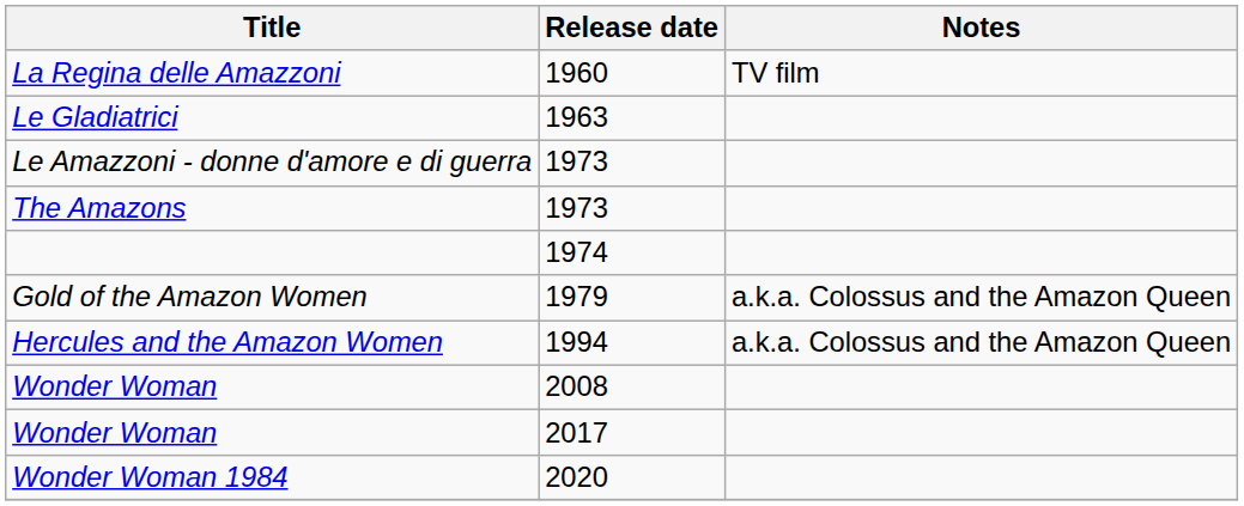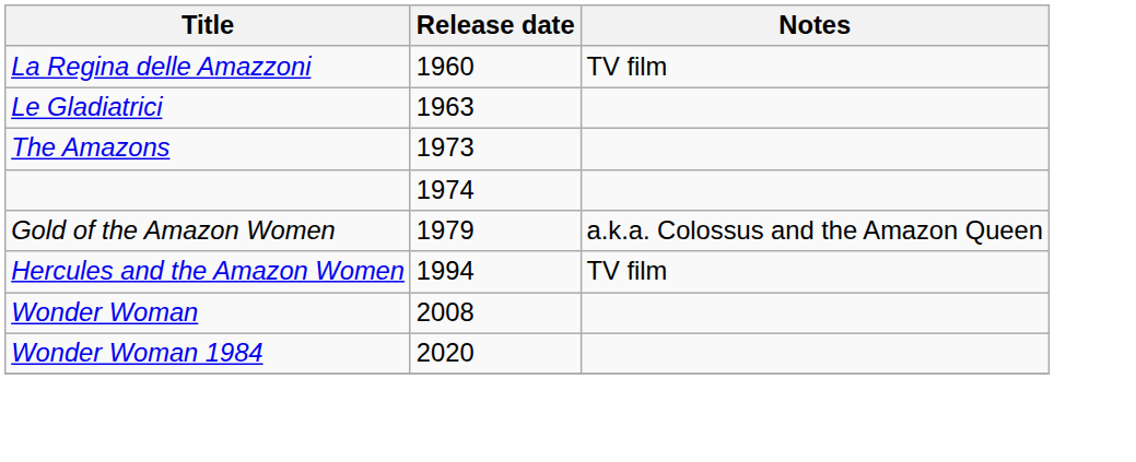 <table class="wikitable sortable">
 <tr>
 <th scope="col">Title</th>
 <th scope="col">Release date</th>
 <th scope="col" class="unsortable">Notes</th>
 </tr>
 <tr>
 <td><em><a href='#'>La Regina delle Amazzoni</a></em></td>
 <td>1960</td>
 <td>TV film</td>
 </tr>
 <tr>
 <td><em><a href='#'>Le Gladiatrici</a></em></td>
 <td>1963</td>
-<td></td>
-</tr>
-<tr>
-<td><em>Le Amazzoni - donne d'amore e di guerra</em></td>
-<td>1973</td>
 <td></td>
 </tr>
 <tr>
 <td><em><a href='#'>The Amazons</a></em></td>
 <td>1973</td>
 <td></td>
 </tr>
 <tr>
 <td><em></em></td>
 <td>1974</td>
 <td></td>
 </tr>
 <tr>
 <td><em>Gold of the Amazon Women</em></td>
 <td>1979</td>
 <td>a.k.a. Colossus and the Amazon Queen</td>
 </tr>
 <tr>
 <td><em><a href='#'>Hercules and the Amazon Women</a></em></td>
 <td>1994</td>
-<td>a.k.a. Colossus and the Amazon Queen</td>
+<td>TV film</td>
 </tr>
 <tr>
 <td><em><a href='#'>Wonder Woman</a></em></td>
 <td>2008</td>
-<td></td>
-</tr>
-<tr>
-<td><em><a href='#'>Wonder Woman</a></em></td>
-<td>2017</td>
 <td></td>
 </tr>
 <tr>
 <td><em><a href='#'>Wonder Woman 1984</a></em></td>
 <td>2020</td>
 <td></td>
 </tr>
 <tr>
 </tr>
 </table>
